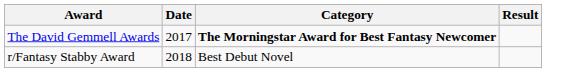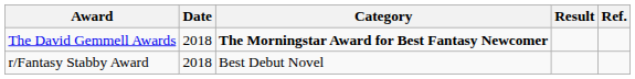 <table class="wikitable sortable">
 <tr>
 <th>Award</th>
 <th>Date</th>
 <th>Category</th>
 <th>Result</th>
+<th>Ref.</th>
 </tr>
 <tr>
 <td><a href='#'>The David Gemmell Awards</a></td>
-<td>2017</td>
+<td>2018</td>
 <td><strong>The Morningstar Award for Best Fantasy Newcomer</strong></td>
+<td></td>
 <td></td>
 </tr>
 <tr>
 <td>r/Fantasy Stabby Award</td>
 <td>2018</td>
 <td>Best Debut Novel</td>
 <td></td>
+<td></td>
 </tr>
 </table>
